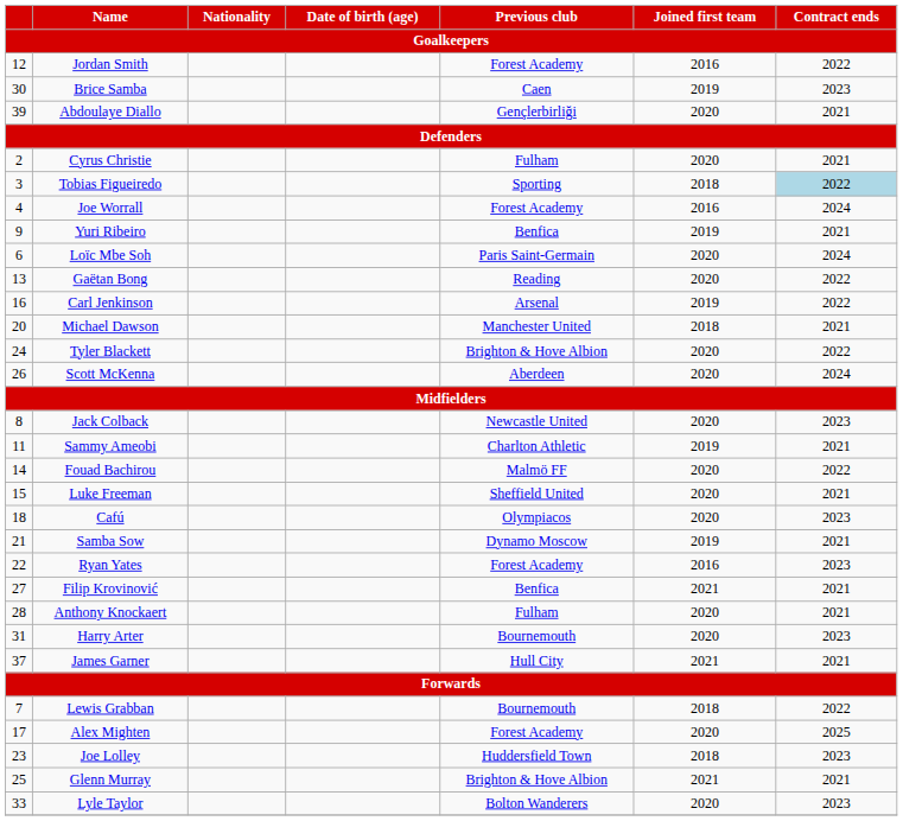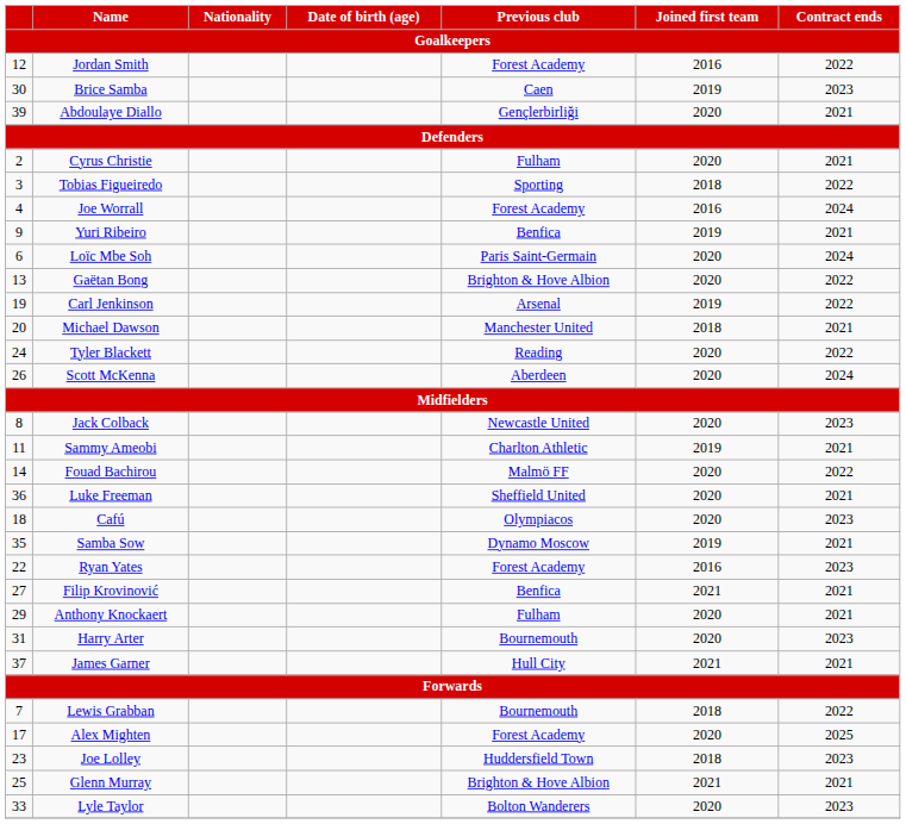 <table class="wikitable" style="text-align:center; font-size:88%; width:70%;">
 <tr>
 <th style="background:#d50000; color:white; text-align:center;"></th>
 <th style="background:#d50000; color:white; text-align:center;">Name</th>
 <th style="background:#d50000; color:white; text-align:center;">Nationality</th>
 <th style="background:#d50000; color:white; text-align:center;">Date of birth (age)</th>
 <th style="background:#d50000; color:white; text-align:center;">Previous club</th>
 <th style="background:#d50000; color:white; text-align:center;">Joined first team</th>
 <th style="background:#d50000; color:white; text-align:center;">Contract ends</th>
 </tr>
 <tr>
 <th colspan="12" style="background:#d50000; color:white; text-align:center;">Goalkeepers</th>
 </tr>
 <tr>
 <td>12</td>
 <td><a href='#'>Jordan Smith</a></td>
 <td></td>
 <td></td>
 <td> <a href='#'>Forest Academy</a></td>
 <td>2016</td>
 <td>2022</td>
 </tr>
 <tr>
 <td>30</td>
 <td><a href='#'>Brice Samba</a></td>
 <td></td>
 <td></td>
 <td> <a href='#'>Caen</a></td>
 <td>2019</td>
 <td>2023</td>
 </tr>
 <tr>
 <td>39</td>
 <td><a href='#'>Abdoulaye Diallo</a></td>
 <td></td>
 <td></td>
 <td> <a href='#'>Gençlerbirliği</a></td>
 <td>2020</td>
 <td>2021</td>
 </tr>
 <tr>
 <th colspan="12" style="background:#d50000; color:white; text-align:center;">Defenders</th>
 </tr>
 <tr>
 <td>2</td>
 <td><a href='#'>Cyrus Christie</a></td>
 <td></td>
 <td></td>
 <td> <a href='#'>Fulham</a></td>
 <td>2020</td>
 <td>2021</td>
 </tr>
 <tr>
 <td>3</td>
 <td><a href='#'>Tobias Figueiredo</a></td>
 <td></td>
 <td></td>
 <td> <a href='#'>Sporting</a></td>
 <td>2018</td>
-<td style="background: lightblue;">2022</td>
+<td>2022</td>
 </tr>
 <tr>
 <td>4</td>
 <td><a href='#'>Joe Worrall</a></td>
 <td></td>
 <td></td>
 <td> <a href='#'>Forest Academy</a></td>
 <td>2016</td>
 <td>2024</td>
 </tr>
 <tr>
 <td>9</td>
 <td><a href='#'>Yuri Ribeiro</a></td>
 <td></td>
 <td></td>
 <td> <a href='#'>Benfica</a></td>
 <td>2019</td>
 <td>2021</td>
 </tr>
 <tr>
 <td>6</td>
 <td><a href='#'>Loïc Mbe Soh</a></td>
 <td></td>
 <td></td>
 <td> <a href='#'>Paris Saint-Germain</a></td>
 <td>2020</td>
 <td>2024</td>
 </tr>
 <tr>
 <td>13</td>
 <td><a href='#'>Gaëtan Bong</a></td>
 <td></td>
 <td></td>
-<td> <a href='#'>Reading</a></td>
+<td> <a href='#'>Brighton & Hove Albion</a></td>
 <td>2020</td>
 <td>2022</td>
 </tr>
 <tr>
-<td>16</td>
+<td>19</td>
 <td><a href='#'>Carl Jenkinson</a></td>
 <td></td>
 <td></td>
 <td> <a href='#'>Arsenal</a></td>
 <td>2019</td>
 <td>2022</td>
 </tr>
 <tr>
 <td>20</td>
 <td><a href='#'>Michael Dawson</a></td>
 <td></td>
 <td></td>
 <td> <a href='#'>Manchester United</a></td>
 <td>2018</td>
 <td>2021</td>
 </tr>
 <tr>
 <td>24</td>
 <td><a href='#'>Tyler Blackett</a></td>
 <td></td>
 <td></td>
-<td> <a href='#'>Brighton & Hove Albion</a></td>
+<td> <a href='#'>Reading</a></td>
 <td>2020</td>
 <td>2022</td>
 </tr>
 <tr>
 <td>26</td>
 <td><a href='#'>Scott McKenna</a></td>
 <td></td>
 <td></td>
 <td> <a href='#'>Aberdeen</a></td>
 <td>2020</td>
 <td>2024</td>
 </tr>
 <tr>
 <th colspan="12" style="background:#d50000; color:white; text-align:center;">Midfielders</th>
 </tr>
 <tr>
 <td>8</td>
 <td><a href='#'>Jack Colback</a></td>
 <td></td>
 <td></td>
 <td> <a href='#'>Newcastle United</a></td>
 <td>2020</td>
 <td>2023</td>
 </tr>
 <tr>
 <td>11</td>
 <td><a href='#'>Sammy Ameobi</a></td>
 <td></td>
 <td></td>
 <td> <a href='#'>Charlton Athletic</a></td>
 <td>2019</td>
 <td>2021</td>
 </tr>
 <tr>
 <td>14</td>
 <td><a href='#'>Fouad Bachirou</a></td>
 <td></td>
 <td></td>
 <td> <a href='#'>Malmö FF</a></td>
 <td>2020</td>
 <td>2022</td>
 </tr>
 <tr>
-<td>15</td>
+<td>36</td>
 <td><a href='#'>Luke Freeman</a></td>
 <td></td>
 <td></td>
 <td> <a href='#'>Sheffield United</a></td>
 <td>2020</td>
 <td>2021</td>
 </tr>
 <tr>
 <td>18</td>
 <td><a href='#'>Cafú</a></td>
 <td></td>
 <td></td>
 <td> <a href='#'>Olympiacos</a></td>
 <td>2020</td>
 <td>2023</td>
 </tr>
 <tr>
-<td>21</td>
+<td>35</td>
 <td><a href='#'>Samba Sow</a></td>
 <td></td>
 <td></td>
 <td> <a href='#'>Dynamo Moscow</a></td>
 <td>2019</td>
 <td>2021</td>
 </tr>
 <tr>
 <td>22</td>
 <td><a href='#'>Ryan Yates</a></td>
 <td></td>
 <td></td>
 <td> <a href='#'>Forest Academy</a></td>
 <td>2016</td>
 <td>2023</td>
 </tr>
 <tr>
 <td>27</td>
 <td><a href='#'>Filip Krovinović</a></td>
 <td></td>
 <td></td>
 <td> <a href='#'>Benfica</a></td>
 <td>2021</td>
 <td>2021</td>
 </tr>
 <tr>
-<td>28</td>
+<td>29</td>
 <td><a href='#'>Anthony Knockaert</a></td>
 <td></td>
 <td></td>
 <td> <a href='#'>Fulham</a></td>
 <td>2020</td>
 <td>2021</td>
 </tr>
 <tr>
 <td>31</td>
 <td><a href='#'>Harry Arter</a></td>
 <td></td>
 <td></td>
 <td> <a href='#'>Bournemouth</a></td>
 <td>2020</td>
 <td>2023</td>
 </tr>
 <tr>
 <td>37</td>
 <td><a href='#'>James Garner</a></td>
 <td></td>
 <td></td>
 <td> <a href='#'>Hull City</a></td>
 <td>2021</td>
 <td>2021</td>
 </tr>
 <tr>
 <th colspan="12" style="background:#d50000; color:white; text-align:center;">Forwards</th>
 </tr>
 <tr>
 <td>7</td>
 <td><a href='#'>Lewis Grabban</a></td>
 <td></td>
 <td></td>
 <td> <a href='#'>Bournemouth</a></td>
 <td>2018</td>
 <td>2022</td>
 </tr>
 <tr>
 <td>17</td>
 <td><a href='#'>Alex Mighten</a></td>
 <td></td>
 <td></td>
 <td> <a href='#'>Forest Academy</a></td>
 <td>2020</td>
 <td>2025</td>
 </tr>
 <tr>
 <td>23</td>
 <td><a href='#'>Joe Lolley</a></td>
 <td></td>
 <td></td>
 <td> <a href='#'>Huddersfield Town</a></td>
 <td>2018</td>
 <td>2023</td>
 </tr>
 <tr>
 <td>25</td>
 <td><a href='#'>Glenn Murray</a></td>
 <td></td>
 <td></td>
 <td> <a href='#'>Brighton & Hove Albion</a></td>
 <td>2021</td>
 <td>2021</td>
 </tr>
 <tr>
 <td>33</td>
 <td><a href='#'>Lyle Taylor</a></td>
 <td></td>
 <td></td>
 <td> <a href='#'>Bolton Wanderers</a></td>
 <td>2020</td>
 <td>2023</td>
 </tr>
 <tr>
 </tr>
 </table>
